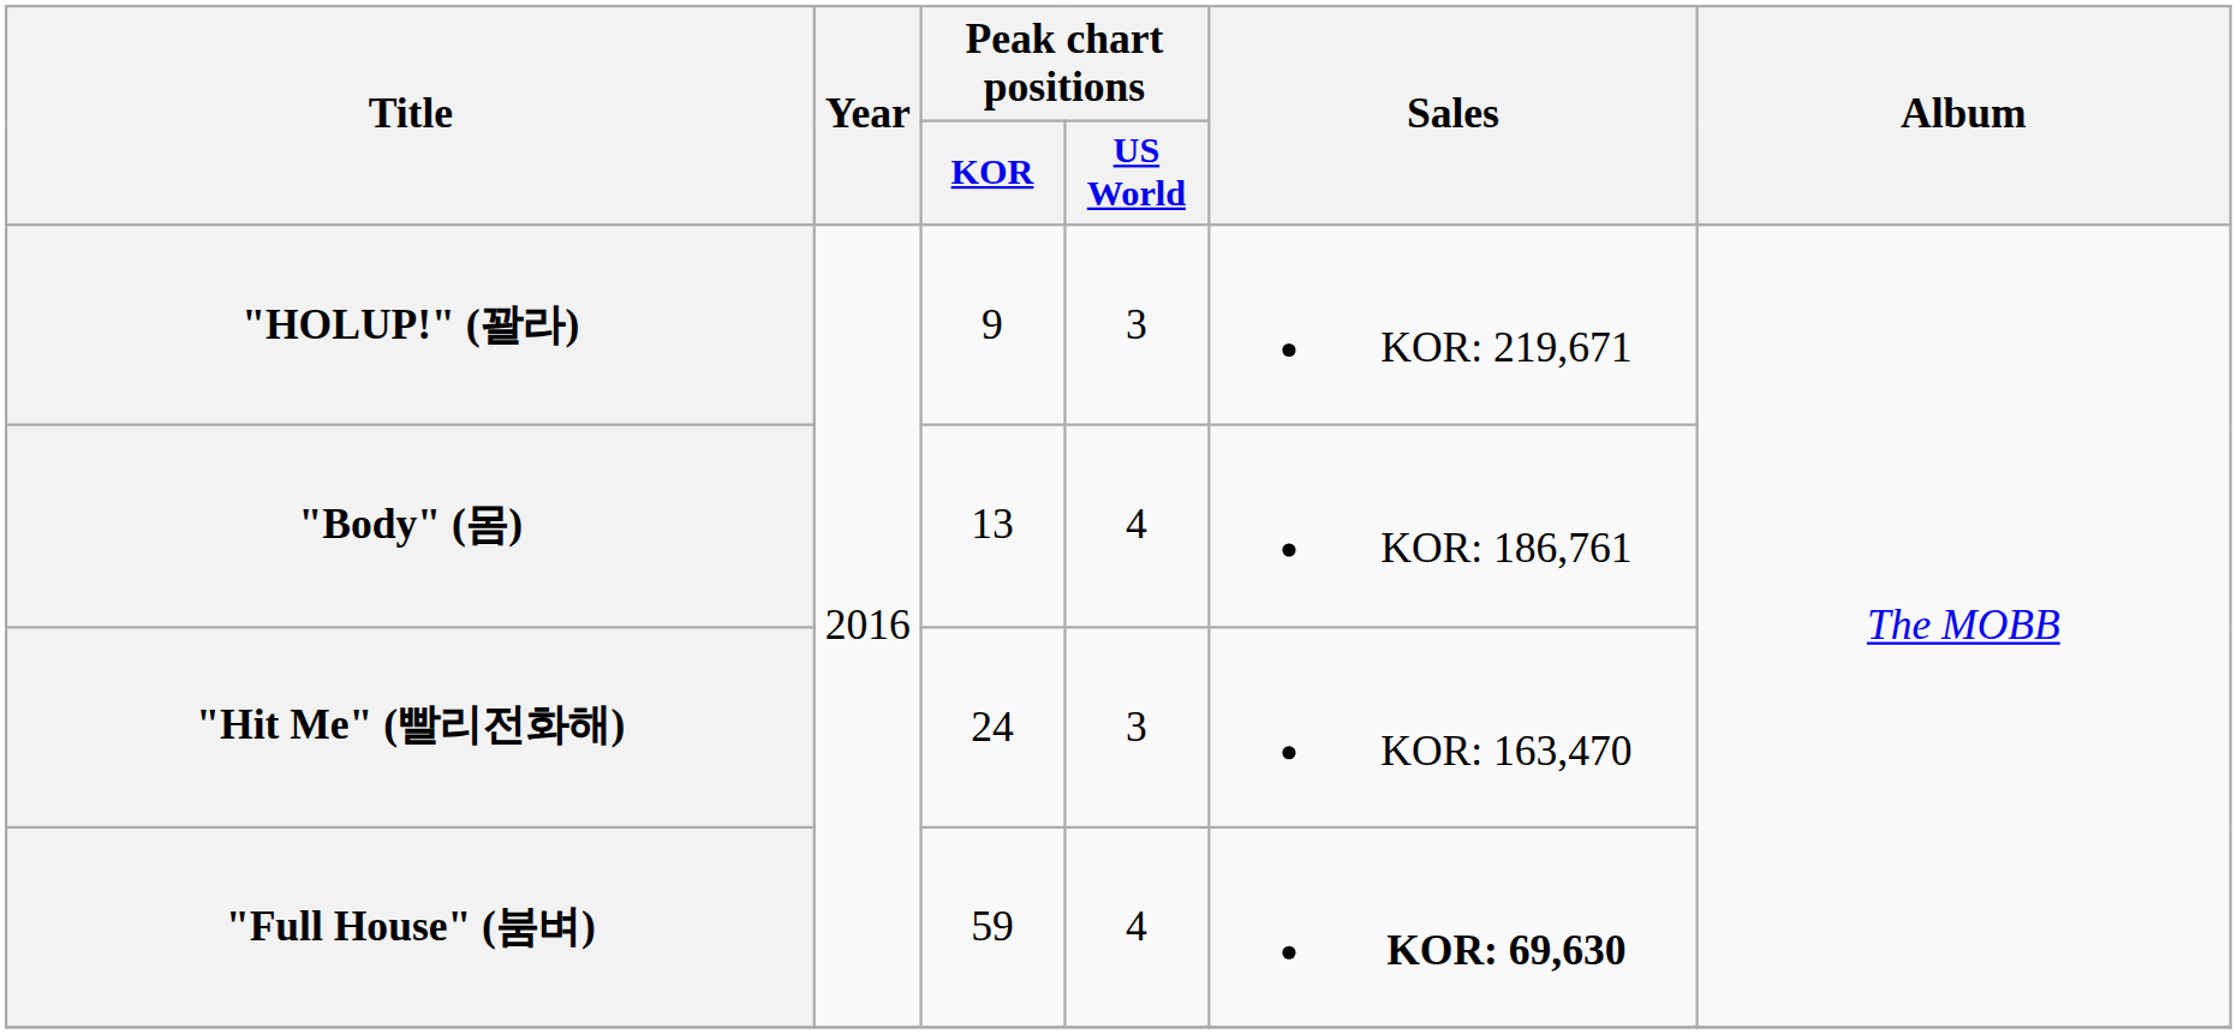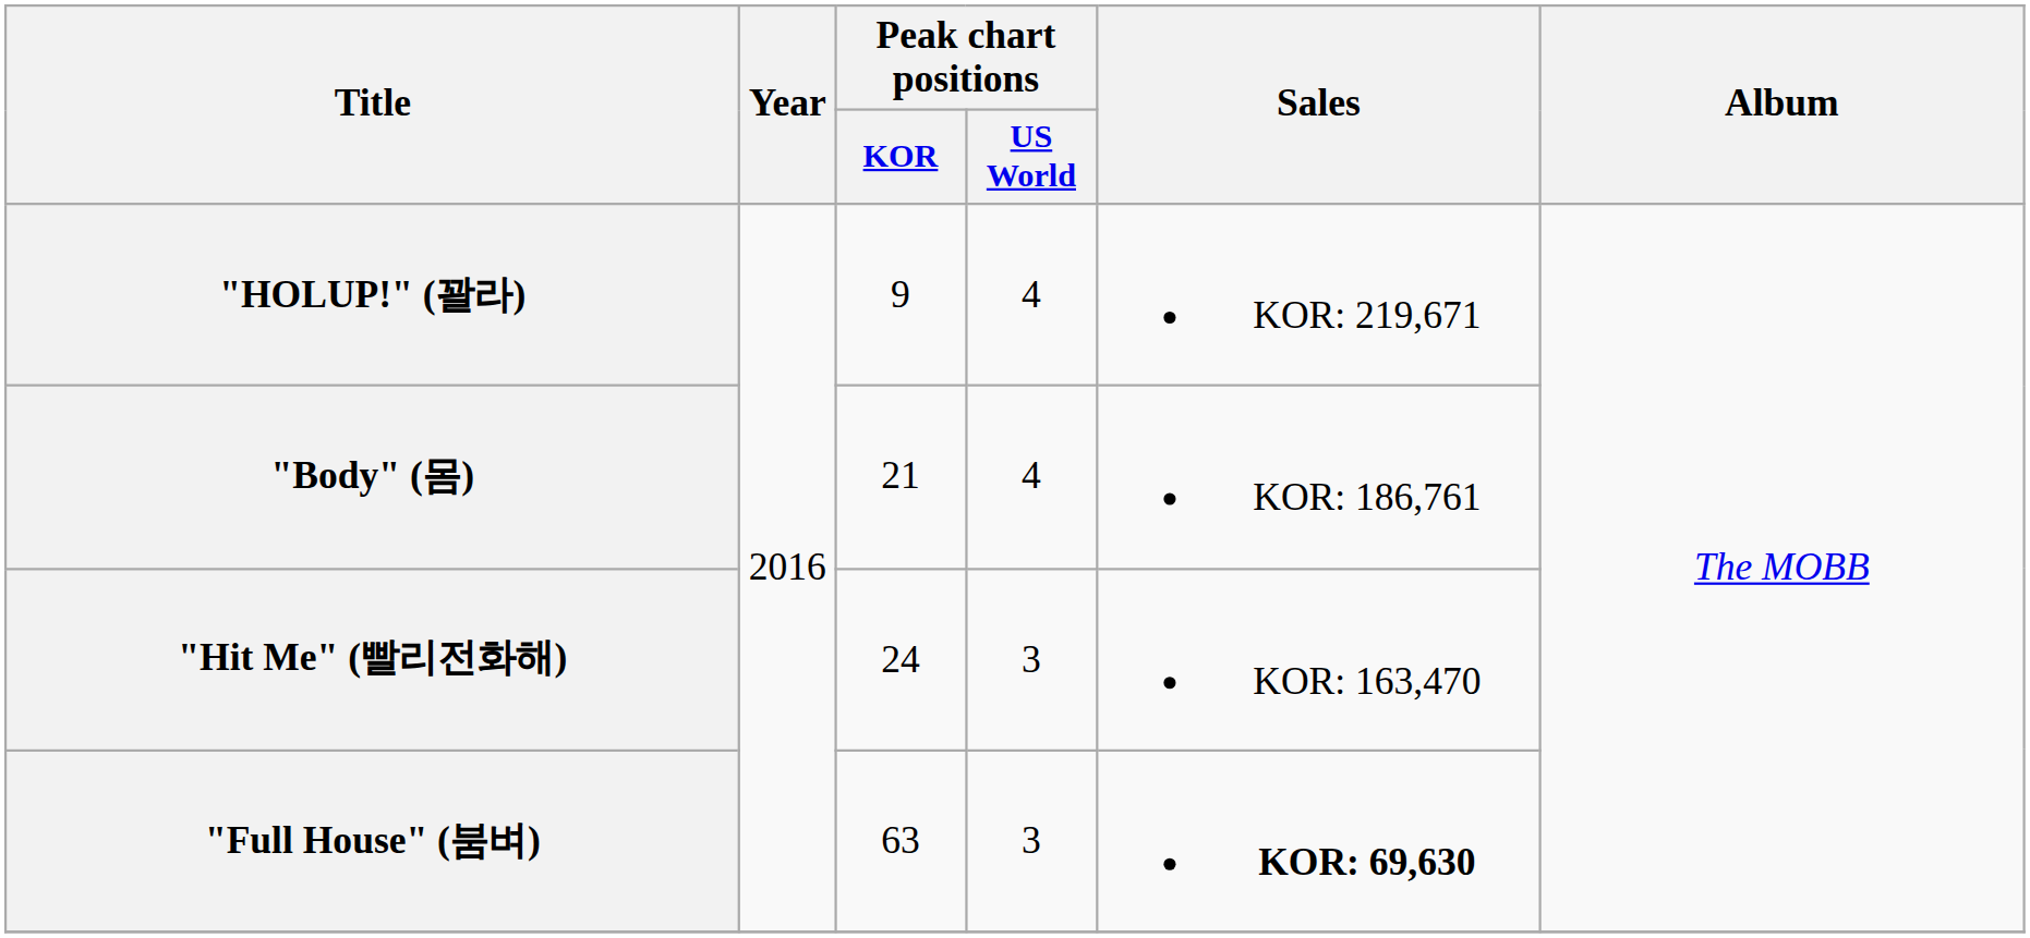 <table class="wikitable plainrowheaders" style="text-align:center;">
 <tr>
 <th scope="col" rowspan="2" style="width:18.5em;">Title</th>
 <th scope="col" rowspan="2">Year</th>
 <th scope="col" colspan="2">Peak chart positions</th>
 <th scope="col" rowspan="2" style="width:11em;">Sales</th>
 <th scope="col" rowspan="2" style="width:12em;">Album</th>
 </tr>
 <tr>
 <th scope="col" style="width:3.5em;font-size:85%;"><a href='#'>KOR</a><br></th>
 <th scope="col" style="width:3.5em;font-size:85%;"><a href='#'>US World</a><br></th>
 </tr>
 <tr>
 <th scope="row">"HOLUP!" (꽐라) </th>
 <td rowspan="4">2016</td>
 <td>9</td>
-<td>3</td>
+<td>4</td>
 <td><br><ul><li>KOR: 219,671</li></ul></td>
 <td rowspan="4"><em><a href='#'>The MOBB</a></em></td>
 </tr>
 <tr>
 <th scope="row">"Body" (몸) </th>
-<td>13</td>
+<td>21</td>
 <td>4</td>
 <td><br><ul><li>KOR: 186,761</li></ul></td>
 </tr>
 <tr>
 <th scope="row">"Hit Me" (빨리전화해) </th>
 <td>24</td>
 <td>3</td>
 <td><br><ul><li>KOR: 163,470</li></ul></td>
 </tr>
 <tr>
 <th scope="row">"Full House" (붐벼)</th>
-<td>59</td>
-<td>4</td>
+<td>63</td>
+<td>3</td>
 <td><strong><br><ul><li>KOR: 69,630</li></ul></strong></td>
 </tr>
 <tr>
 </tr>
 </table>
